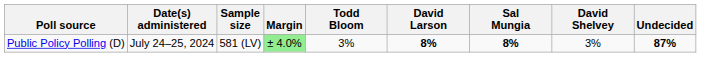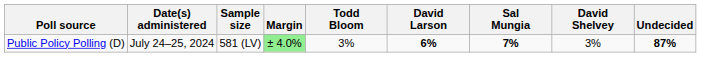 <table class="wikitable" style="font-size:90%;text-align:center;">
 <tr valign=bottom>
 <th>Poll source</th>
 <th>Date(s)<br>administered</th>
 <th>Sample<br>size</th>
 <th>Margin<br></th>
 <th style="width:100px;">Todd<br>Bloom</th>
 <th style="width:100px;">David<br>Larson</th>
 <th style="width:100px;">Sal<br>Mungia</th>
 <th style="width:100px;">David<br>Shelvey</th>
 <th>Undecided</th>
 </tr>
 <tr>
 <td style="text-align:left;"><a href='#'>Public Policy Polling</a> (D)</td>
 <td>July 24–25, 2024</td>
 <td>581 (LV)</td>
 <td style="background: lightgreen;">± 4.0%</td>
 <td>3%</td>
-<td><strong>8%</strong></td>
-<td><strong>8%</strong></td>
+<td><strong>6%</strong></td>
+<td><strong>7%</strong></td>
 <td>3%</td>
 <td><strong>87%</strong></td>
 </tr>
 </table>
